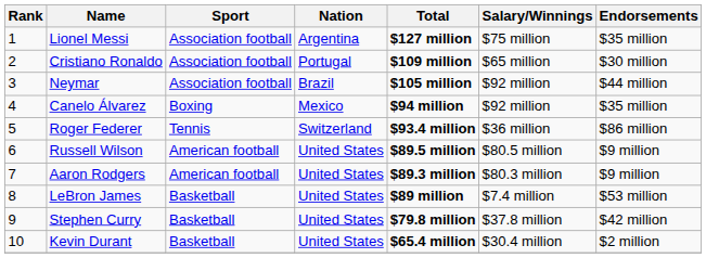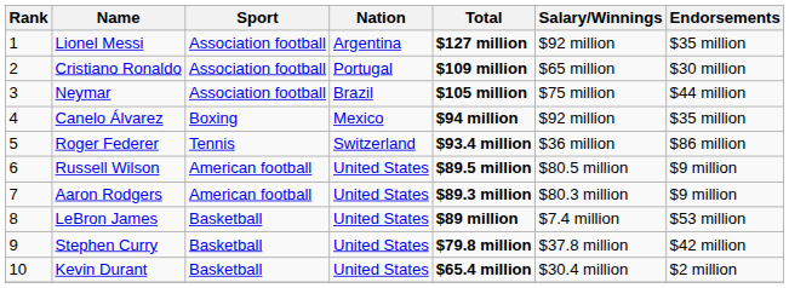 <table class="wikitable sortable" border="1">
 <tr>
 <th scope="col">Rank</th>
 <th scope="col">Name</th>
 <th scope="col">Sport</th>
 <th scope="col">Nation</th>
 <th scope="col">Total</th>
 <th scope="col">Salary/Winnings</th>
 <th>Endorsements</th>
 </tr>
 <tr>
 <td>1</td>
 <td><a href='#'>Lionel Messi</a></td>
 <td><a href='#'>Association football</a></td>
 <td> <a href='#'>Argentina</a></td>
 <td><strong>$127 million</strong></td>
-<td>$75 million</td>
+<td>$92 million</td>
 <td>$35 million</td>
 </tr>
 <tr>
 <td>2</td>
 <td><a href='#'>Cristiano Ronaldo</a></td>
 <td><a href='#'>Association football</a></td>
 <td> <a href='#'>Portugal</a></td>
 <td><strong>$109 million</strong></td>
 <td>$65 million</td>
 <td>$30 million</td>
 </tr>
 <tr>
 <td>3</td>
 <td><a href='#'>Neymar</a></td>
 <td><a href='#'>Association football</a></td>
 <td> <a href='#'>Brazil</a></td>
 <td><strong>$105 million</strong></td>
-<td>$92 million</td>
+<td>$75 million</td>
 <td>$44 million</td>
 </tr>
 <tr>
 <td>4</td>
 <td><a href='#'>Canelo Álvarez</a></td>
 <td><a href='#'>Boxing</a></td>
 <td> <a href='#'>Mexico</a></td>
 <td><strong>$94 million</strong></td>
 <td>$92 million</td>
 <td>$35 million</td>
 </tr>
 <tr>
 <td>5</td>
 <td><a href='#'>Roger Federer</a></td>
 <td><a href='#'>Tennis</a></td>
 <td> <a href='#'>Switzerland</a></td>
 <td><strong>$93.4 million</strong></td>
 <td>$36 million</td>
 <td>$86 million</td>
 </tr>
 <tr>
 <td>6</td>
 <td><a href='#'>Russell Wilson</a></td>
 <td><a href='#'>American football</a></td>
 <td> <a href='#'>United States</a></td>
 <td><strong>$89.5 million</strong></td>
 <td>$80.5 million</td>
 <td>$9 million</td>
 </tr>
 <tr>
 <td>7</td>
 <td><a href='#'>Aaron Rodgers</a></td>
 <td><a href='#'>American football</a></td>
 <td> <a href='#'>United States</a></td>
 <td><strong>$89.3 million</strong></td>
 <td>$80.3 million</td>
 <td>$9 million</td>
 </tr>
 <tr>
 <td>8</td>
 <td><a href='#'>LeBron James</a></td>
 <td><a href='#'>Basketball</a></td>
 <td> <a href='#'>United States</a></td>
 <td><strong>$89 million</strong></td>
 <td>$7.4 million</td>
 <td>$53 million</td>
 </tr>
 <tr>
 <td>9</td>
 <td><a href='#'>Stephen Curry</a></td>
 <td><a href='#'>Basketball</a></td>
 <td> <a href='#'>United States</a></td>
 <td><strong>$79.8 million</strong></td>
 <td>$37.8 million</td>
 <td>$42 million</td>
 </tr>
 <tr>
 <td>10</td>
 <td><a href='#'>Kevin Durant</a></td>
 <td><a href='#'>Basketball</a></td>
 <td> <a href='#'>United States</a></td>
 <td><strong>$65.4 million</strong></td>
 <td>$30.4 million</td>
 <td>$2 million</td>
 </tr>
 <tr>
 </tr>
 </table>
